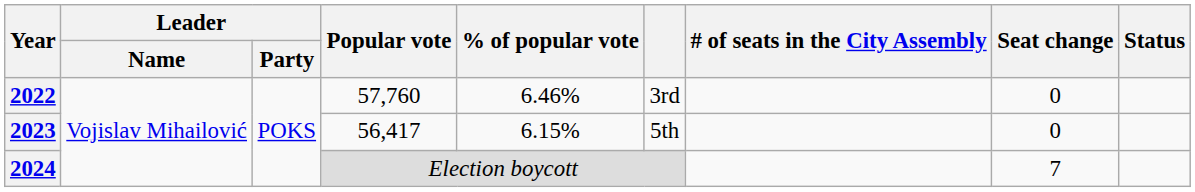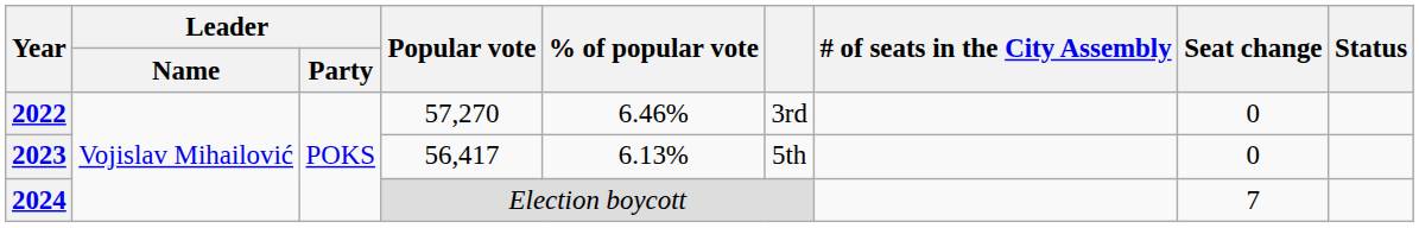 <table class="wikitable" style="text-align:center">
 <tr>
 <th rowspan="2">Year</th>
 <th colspan="2">Leader</th>
 <th rowspan="2">Popular vote</th>
 <th rowspan="2">% of popular vote</th>
 <th rowspan="2"></th>
 <th rowspan="2"># of seats in the <a href='#'>City Assembly</a></th>
 <th rowspan="2">Seat change</th>
 <th rowspan="2">Status</th>
 </tr>
 <tr>
 <th>Name</th>
 <th>Party</th>
 </tr>
 <tr>
 <th><a href='#'>2022</a></th>
 <td rowspan="3"><a href='#'>Vojislav Mihailović</a></td>
 <td rowspan="3"><a href='#'>POKS</a></td>
-<td>57,760</td>
+<td>57,270</td>
 <td>6.46%</td>
 <td> 3rd</td>
 <td></td>
 <td> 0</td>
 <td></td>
 </tr>
 <tr>
 <th><a href='#'>2023</a></th>
 <td>56,417</td>
-<td>6.15%</td>
+<td>6.13%</td>
 <td> 5th</td>
 <td></td>
 <td> 0</td>
 <td></td>
 </tr>
 <tr>
 <th><a href='#'>2024</a></th>
 <td colspan="3" style="background:#ddd"><em>Election boycott</em></td>
 <td></td>
 <td> 7</td>
 <td></td>
 </tr>
 </table>
